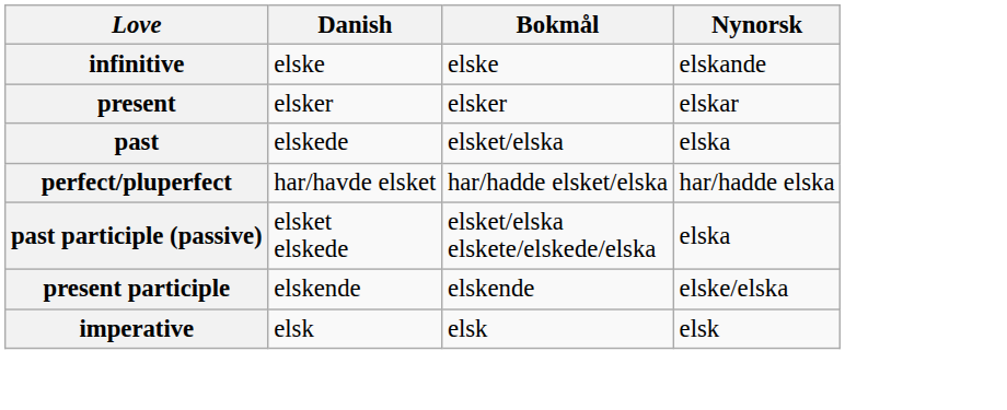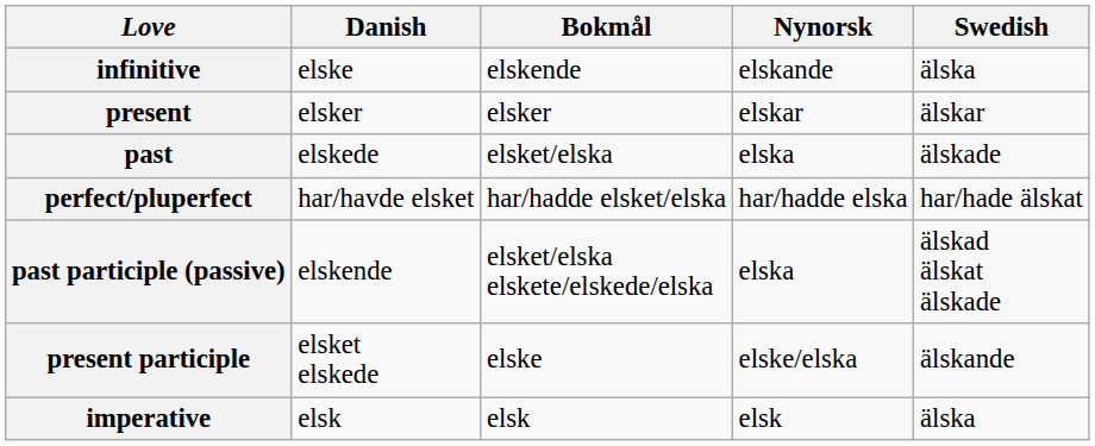 <table class="wikitable">
 <tr>
 <th><em>Love</em></th>
 <th>Danish</th>
 <th>Bokmål</th>
 <th>Nynorsk</th>
+<th>Swedish</th>
 </tr>
 <tr>
 <th>infinitive</th>
 <td>elske</td>
-<td>elske</td>
+<td>elskende</td>
 <td>elskande</td>
+<td>älska</td>
 </tr>
 <tr>
 <th>present</th>
 <td>elsker</td>
 <td>elsker</td>
 <td>elskar</td>
+<td>älskar</td>
 </tr>
 <tr>
 <th>past</th>
 <td>elskede</td>
 <td>elsket/elska</td>
 <td>elska</td>
+<td>älskade</td>
 </tr>
 <tr>
 <th>perfect/pluperfect</th>
 <td>har/havde elsket</td>
 <td>har/hadde elsket/elska</td>
 <td>har/hadde elska</td>
+<td>har/hade älskat</td>
 </tr>
 <tr>
 <th>past participle (passive)</th>
-<td>elsket<br>elskede</td>
+<td>elskende</td>
 <td>elsket/elska<br>elskete/elskede/elska</td>
 <td>elska</td>
+<td>älskad<br>älskat<br>älskade</td>
 </tr>
 <tr>
 <th>present participle</th>
-<td>elskende</td>
-<td>elskende</td>
+<td>elsket<br>elskede</td>
+<td>elske</td>
 <td>elske/elska</td>
+<td>älskande</td>
 </tr>
 <tr>
 <th>imperative</th>
 <td>elsk</td>
 <td>elsk</td>
 <td>elsk</td>
+<td>älska</td>
 </tr>
 </table>
